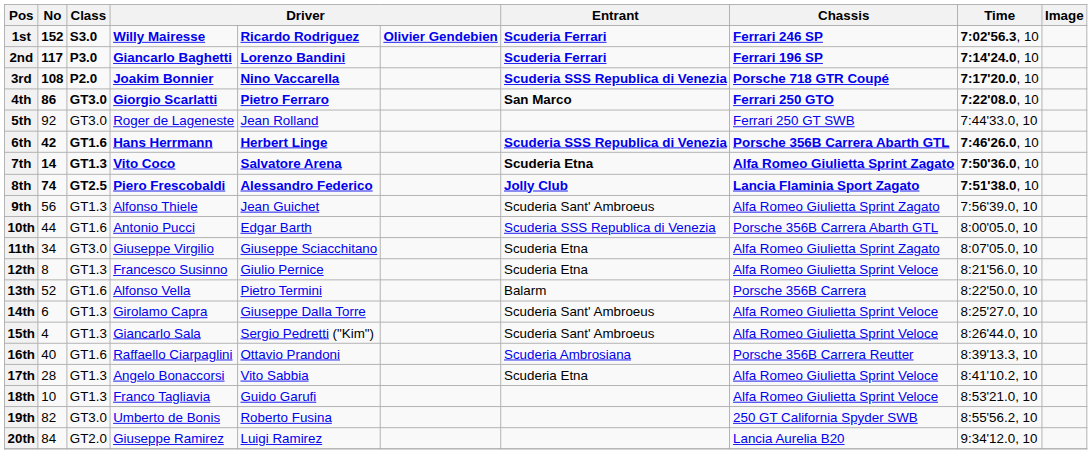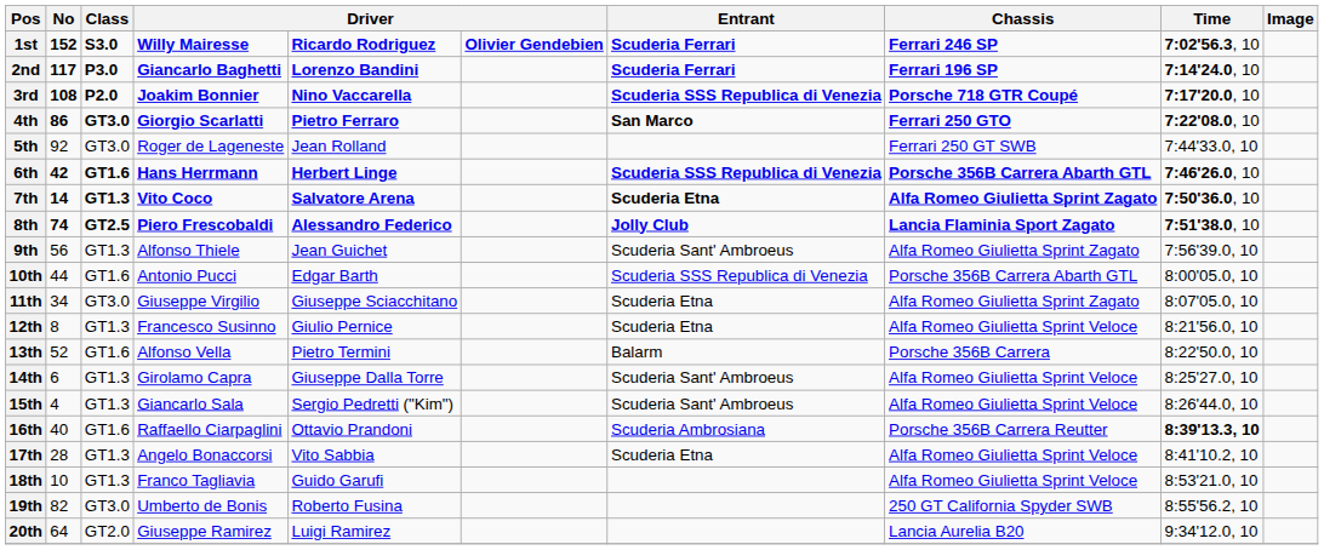 <table class="wikitable" style="font-size: 95%;">
 <tr>
 <th>Pos</th>
 <th>No</th>
 <th>Class</th>
 <th colspan=3>Driver</th>
 <th>Entrant</th>
 <th>Chassis</th>
 <th>Time</th>
 <th>Image</th>
 </tr>
 <tr>
 <th><strong>1st</strong></th>
 <td><strong>152</strong></td>
 <td><strong>S3.0</strong></td>
 <td> <strong><a href='#'>Willy Mairesse</a></strong></td>
 <td> <strong><a href='#'>Ricardo Rodriguez</a></strong></td>
 <td> <strong><a href='#'>Olivier Gendebien</a></strong></td>
 <td><strong><a href='#'>Scuderia Ferrari</a></strong></td>
 <td><strong><a href='#'>Ferrari 246 SP</a></strong></td>
 <td><strong>7:02'56.3</strong>, 10</td>
 <td></td>
 </tr>
 <tr>
 <th>2nd</th>
 <td><strong>117</strong></td>
 <td><strong>P3.0</strong></td>
 <td> <strong><a href='#'>Giancarlo Baghetti</a></strong></td>
 <td> <strong><a href='#'>Lorenzo Bandini</a></strong></td>
 <td></td>
 <td><strong><a href='#'>Scuderia Ferrari</a></strong></td>
 <td><strong><a href='#'>Ferrari 196 SP</a></strong></td>
 <td><strong>7:14'24.0</strong>, 10</td>
 <td></td>
 </tr>
 <tr>
 <th>3rd</th>
 <td><strong>108</strong></td>
 <td><strong>P2.0</strong></td>
 <td> <strong><a href='#'>Joakim Bonnier</a></strong></td>
 <td> <strong><a href='#'>Nino Vaccarella</a></strong></td>
 <td></td>
 <td><strong><a href='#'>Scuderia SSS Republica di Venezia</a></strong></td>
 <td><strong><a href='#'>Porsche 718 GTR Coupé</a></strong></td>
 <td><strong>7:17'20.0</strong>, 10</td>
 <td></td>
 </tr>
 <tr>
 <th>4th</th>
 <td><strong>86</strong></td>
 <td><strong>GT3.0</strong></td>
 <td> <strong><a href='#'>Giorgio Scarlatti</a></strong></td>
 <td> <strong><a href='#'>Pietro Ferraro</a></strong></td>
 <td></td>
 <td><strong>San Marco</strong></td>
 <td><strong><a href='#'>Ferrari 250 GTO</a></strong></td>
 <td><strong>7:22'08.0</strong>, 10</td>
 <td></td>
 </tr>
 <tr>
 <th>5th</th>
 <td>92</td>
 <td>GT3.0</td>
 <td> <a href='#'>Roger de Lageneste</a></td>
 <td> <a href='#'>Jean Rolland</a></td>
 <td></td>
 <td></td>
 <td><a href='#'>Ferrari 250 GT SWB</a></td>
 <td>7:44'33.0, 10</td>
 <td></td>
 </tr>
 <tr>
 <th>6th</th>
 <td><strong>42</strong></td>
 <td><strong>GT1.6</strong></td>
 <td> <strong><a href='#'>Hans Herrmann</a></strong></td>
 <td> <strong><a href='#'>Herbert Linge</a></strong></td>
 <td></td>
 <td><strong><a href='#'>Scuderia SSS Republica di Venezia</a></strong></td>
 <td><strong><a href='#'>Porsche 356B Carrera Abarth GTL</a></strong></td>
 <td><strong>7:46'26.0</strong>, 10</td>
 <td></td>
 </tr>
 <tr>
 <th>7th</th>
 <td><strong>14</strong></td>
 <td><strong>GT1.3</strong></td>
 <td> <strong><a href='#'>Vito Coco</a></strong></td>
 <td> <strong><a href='#'>Salvatore Arena</a></strong></td>
 <td></td>
 <td><strong>Scuderia Etna</strong></td>
 <td><strong><a href='#'>Alfa Romeo Giulietta Sprint Zagato</a></strong></td>
 <td><strong>7:50'36.0</strong>, 10</td>
 <td></td>
 </tr>
 <tr>
 <th>8th</th>
 <td><strong>74</strong></td>
 <td><strong>GT2.5</strong></td>
 <td> <strong><a href='#'>Piero Frescobaldi</a></strong></td>
 <td> <strong><a href='#'>Alessandro Federico</a></strong></td>
 <td></td>
 <td><strong><a href='#'>Jolly Club</a></strong></td>
 <td><strong><a href='#'>Lancia Flaminia Sport Zagato</a></strong></td>
 <td><strong>7:51'38.0</strong>, 10</td>
 <td></td>
 </tr>
 <tr>
 <th>9th</th>
 <td>56</td>
 <td>GT1.3</td>
 <td> <a href='#'>Alfonso Thiele</a></td>
 <td> <a href='#'>Jean Guichet</a></td>
 <td></td>
 <td>Scuderia Sant' Ambroeus</td>
 <td><a href='#'>Alfa Romeo Giulietta Sprint Zagato</a></td>
 <td>7:56'39.0, 10</td>
 <td></td>
 </tr>
 <tr>
 <th>10th</th>
 <td>44</td>
 <td>GT1.6</td>
 <td> <a href='#'>Antonio Pucci</a></td>
 <td> <a href='#'>Edgar Barth</a></td>
 <td></td>
 <td><a href='#'>Scuderia SSS Republica di Venezia</a></td>
 <td><a href='#'>Porsche 356B Carrera Abarth GTL</a></td>
 <td>8:00'05.0, 10</td>
 <td></td>
 </tr>
 <tr>
 <th>11th</th>
 <td>34</td>
 <td>GT3.0</td>
 <td> <a href='#'>Giuseppe Virgilio</a></td>
 <td> <a href='#'>Giuseppe Sciacchitano</a></td>
 <td></td>
 <td>Scuderia Etna</td>
 <td><a href='#'>Alfa Romeo Giulietta Sprint Zagato</a></td>
 <td>8:07'05.0, 10</td>
 <td></td>
 </tr>
 <tr>
 <th>12th</th>
 <td>8</td>
 <td>GT1.3</td>
 <td> <a href='#'>Francesco Susinno</a></td>
 <td> <a href='#'>Giulio Pernice</a></td>
 <td></td>
 <td>Scuderia Etna</td>
 <td><a href='#'>Alfa Romeo Giulietta Sprint Veloce</a></td>
 <td>8:21'56.0, 10</td>
 <td></td>
 </tr>
 <tr>
 <th>13th</th>
 <td>52</td>
 <td>GT1.6</td>
 <td> <a href='#'>Alfonso Vella</a></td>
 <td> <a href='#'>Pietro Termini</a></td>
 <td></td>
 <td>Balarm</td>
 <td><a href='#'>Porsche 356B Carrera</a></td>
 <td>8:22'50.0, 10</td>
 <td></td>
 </tr>
 <tr>
 <th>14th</th>
 <td>6</td>
 <td>GT1.3</td>
 <td> <a href='#'>Girolamo Capra</a></td>
 <td> <a href='#'>Giuseppe Dalla Torre</a></td>
 <td></td>
 <td>Scuderia Sant' Ambroeus</td>
 <td><a href='#'>Alfa Romeo Giulietta Sprint Veloce</a></td>
 <td>8:25'27.0, 10</td>
 <td></td>
 </tr>
 <tr>
 <th>15th</th>
 <td>4</td>
 <td>GT1.3</td>
 <td> <a href='#'>Giancarlo Sala</a></td>
 <td> <a href='#'>Sergio Pedretti</a> ("Kim")</td>
 <td></td>
 <td>Scuderia Sant' Ambroeus</td>
 <td><a href='#'>Alfa Romeo Giulietta Sprint Veloce</a></td>
 <td>8:26'44.0, 10</td>
 <td></td>
 </tr>
 <tr>
 <th>16th</th>
 <td>40</td>
 <td>GT1.6</td>
 <td> <a href='#'>Raffaello Ciarpaglini</a></td>
 <td> <a href='#'>Ottavio Prandoni</a></td>
 <td></td>
 <td><a href='#'>Scuderia Ambrosiana</a></td>
 <td><a href='#'>Porsche 356B Carrera Reutter</a></td>
-<td>8:39'13.3, 10</td>
+<td><strong>8:39'13.3, 10</strong></td>
 <td></td>
 </tr>
 <tr>
 <th>17th</th>
 <td>28</td>
 <td>GT1.3</td>
 <td> <a href='#'>Angelo Bonaccorsi</a></td>
 <td> <a href='#'>Vito Sabbia</a></td>
 <td></td>
 <td>Scuderia Etna</td>
 <td><a href='#'>Alfa Romeo Giulietta Sprint Veloce</a></td>
 <td>8:41'10.2, 10</td>
 <td></td>
 </tr>
 <tr>
 <th>18th</th>
 <td>10</td>
 <td>GT1.3</td>
 <td> <a href='#'>Franco Tagliavia</a></td>
 <td> <a href='#'>Guido Garufi</a></td>
 <td></td>
 <td></td>
 <td><a href='#'>Alfa Romeo Giulietta Sprint Veloce</a></td>
 <td>8:53'21.0, 10</td>
 <td></td>
 </tr>
 <tr>
 <th>19th</th>
 <td>82</td>
 <td>GT3.0</td>
 <td> <a href='#'>Umberto de Bonis</a></td>
 <td> <a href='#'>Roberto Fusina</a></td>
 <td></td>
 <td></td>
 <td><a href='#'>250 GT California Spyder SWB</a></td>
 <td>8:55'56.2, 10</td>
 <td></td>
 </tr>
 <tr>
 <th>20th</th>
-<td>84</td>
+<td>64</td>
 <td>GT2.0</td>
 <td> <a href='#'>Giuseppe Ramirez</a></td>
 <td> <a href='#'>Luigi Ramirez</a></td>
 <td></td>
 <td></td>
 <td><a href='#'>Lancia Aurelia B20</a></td>
 <td>9:34'12.0, 10</td>
 <td></td>
 </tr>
 <tr>
 </tr>
 </table>
